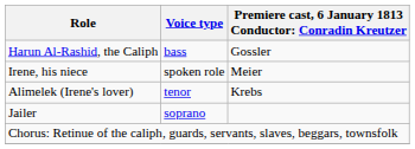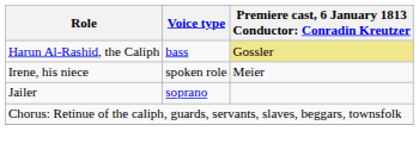 <table class="wikitable">
 <tr>
 <th>Role</th>
 <th><a href='#'>Voice type</a></th>
 <th>Premiere cast, 6 January 1813<br>Conductor: <a href='#'>Conradin Kreutzer</a></th>
 </tr>
 <tr>
 <td><a href='#'>Harun Al-Rashid</a>, the Caliph</td>
 <td><a href='#'>bass</a></td>
-<td>Gossler</td>
+<td style="background: khaki;">Gossler</td>
 </tr>
 <tr>
 <td>Irene, his niece</td>
 <td>spoken role</td>
 <td>Meier</td>
-</tr>
-<tr>
-<td>Alimelek (Irene's lover)</td>
-<td><a href='#'>tenor</a></td>
-<td>Krebs</td>
 </tr>
 <tr>
 <td>Jailer</td>
 <td><a href='#'>soprano</a></td>
 <td></td>
 </tr>
 <tr>
 <td colspan="3">Chorus: Retinue of the caliph, guards, servants, slaves, beggars, townsfolk</td>
 </tr>
 <tr>
 </tr>
 </table>
